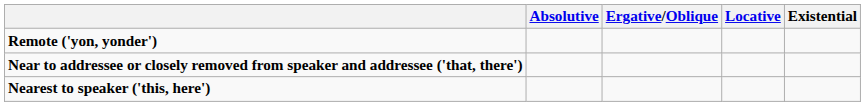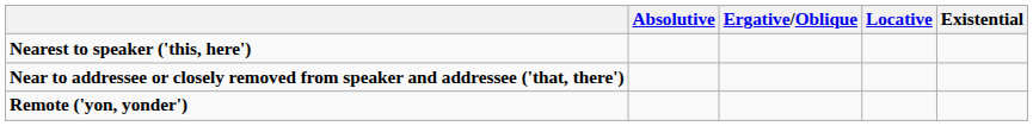 <table class="wikitable">
 <tr>
 <th> </th>
 <th><a href='#'>Absolutive</a></th>
 <th><a href='#'>Ergative</a>/<a href='#'>Oblique</a></th>
 <th><a href='#'>Locative</a></th>
 <th>Existential</th>
 </tr>
 <tr>
-<td><strong>Remote ('yon, yonder')</strong></td>
+<td><strong>Nearest to speaker ('this, here')</strong></td>
 <td></td>
 <td></td>
 <td></td>
 <td></td>
 </tr>
 <tr>
 <td><strong>Near to addressee or closely removed from speaker and addressee ('that, there')</strong></td>
 <td></td>
 <td></td>
 <td></td>
 <td></td>
 </tr>
 <tr>
-<td><strong>Nearest to speaker ('this, here')</strong></td>
+<td><strong>Remote ('yon, yonder')</strong></td>
 <td></td>
 <td></td>
 <td></td>
 <td></td>
 </tr>
 </table>
